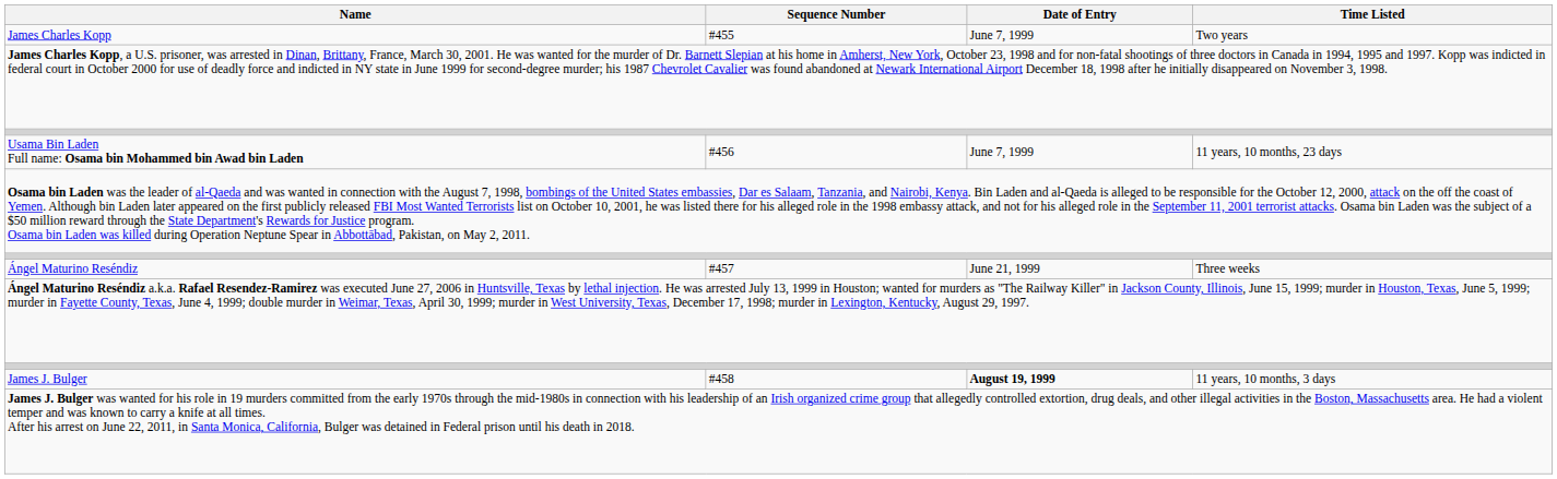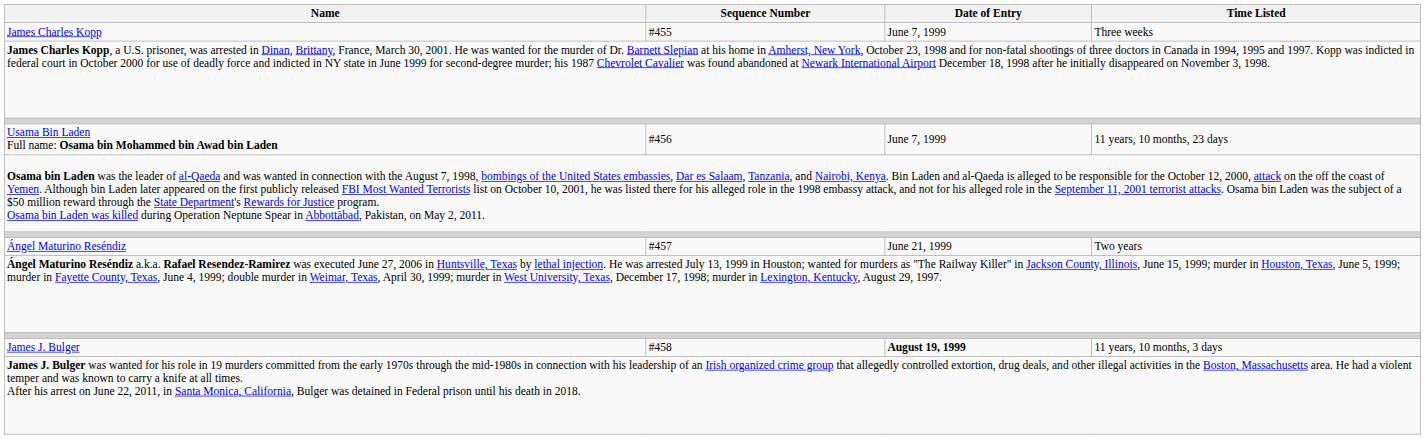 <table class="wikitable">
 <tr>
 <th>Name</th>
 <th>Sequence Number</th>
 <th>Date of Entry</th>
 <th>Time Listed</th>
 </tr>
 <tr>
 <td height="10"><a href='#'>James Charles Kopp</a></td>
 <td>#455</td>
 <td>June 7, 1999</td>
-<td>Two years</td>
+<td>Three weeks</td>
 </tr>
 <tr>
 <td colspan="4" valign="top" height="100"><strong>James Charles Kopp</strong>, a U.S. prisoner, was arrested in <a href='#'>Dinan</a>, <a href='#'>Brittany</a>, France, March 30, 2001. He was wanted for the murder of Dr. <a href='#'>Barnett Slepian</a> at his home in <a href='#'>Amherst, New York</a>, October 23, 1998 and for non-fatal shootings of three doctors in Canada in 1994, 1995 and 1997. Kopp was indicted in federal court in October 2000 for use of deadly force and indicted in NY state in June 1999 for second-degree murder;  his 1987 <a href='#'>Chevrolet Cavalier</a> was found abandoned at <a href='#'>Newark International Airport</a> December 18, 1998 after he initially disappeared on November 3, 1998.</td>
 </tr>
 <tr>
 <td colSpan="4" style="background-color:lightgrey;"></td>
 </tr>
 <tr>
 <td height="10"><a href='#'>Usama Bin Laden</a><br>Full name: <strong>Osama bin Mohammed bin Awad bin Laden</strong><br></td>
 <td>#456</td>
 <td>June 7, 1999</td>
 <td>11 years, 10 months, 23 days</td>
 </tr>
 <tr>
 <td colspan="4" valign="top" height="100"><br><strong>Osama bin Laden</strong> was the leader of <a href='#'>al-Qaeda</a> and was wanted in connection with the August 7, 1998, <a href='#'>bombings of the United States embassies</a>, <a href='#'>Dar es Salaam</a>, <a href='#'>Tanzania</a>, and <a href='#'>Nairobi, Kenya</a>. Bin Laden and al-Qaeda is alleged to be responsible for the October 12, 2000, <a href='#'>attack</a> on the  off the coast of <a href='#'>Yemen</a>. Although bin Laden later appeared on the first publicly released <a href='#'>FBI Most Wanted Terrorists</a> list on October 10, 2001, he was listed there for his alleged role in the 1998 embassy attack, and not for his alleged role in the <a href='#'>September 11, 2001 terrorist attacks</a>. Osama bin Laden was the subject of a $50 million reward through the <a href='#'>State Department</a>'s <a href='#'>Rewards for Justice</a> program.<br><a href='#'>Osama bin Laden was killed</a> during Operation Neptune Spear in <a href='#'>Abbottābad</a>, Pakistan, on May 2, 2011.</td>
 </tr>
 <tr>
 <td colSpan="4" style="background-color:lightgrey;"></td>
 </tr>
 <tr>
 <td height="10"><a href='#'>Ángel Maturino Reséndiz</a></td>
 <td>#457</td>
 <td>June 21, 1999</td>
-<td>Three weeks</td>
+<td>Two years</td>
 </tr>
 <tr>
 <td colspan="4" valign="top" height="100"><strong>Ángel Maturino Reséndiz</strong> a.k.a. <strong>Rafael Resendez-Ramirez</strong> was executed June 27, 2006 in <a href='#'>Huntsville, Texas</a> by <a href='#'>lethal injection</a>. He was arrested July 13, 1999 in Houston; wanted for murders as "The Railway Killer" in <a href='#'>Jackson County, Illinois</a>, June 15, 1999;  murder in <a href='#'>Houston, Texas</a>, June 5, 1999;  murder in <a href='#'>Fayette County, Texas</a>, June 4, 1999;  double murder in <a href='#'>Weimar, Texas</a>, April 30, 1999;  murder in <a href='#'>West University, Texas</a>, December 17, 1998;  murder in <a href='#'>Lexington, Kentucky</a>, August 29, 1997.</td>
 </tr>
 <tr>
 <td colSpan="4" style="background-color:lightgrey;"></td>
 </tr>
 <tr>
 <td height="10"><a href='#'>James J. Bulger</a></td>
 <td>#458</td>
 <td><strong>August 19, 1999</strong></td>
 <td>11 years, 10 months, 3 days</td>
 </tr>
 <tr>
 <td colspan="4" valign="top" height="100"><strong>James J. Bulger</strong> was wanted for his role in 19 murders committed from the early 1970s through the mid-1980s in connection with his leadership of an <a href='#'>Irish organized crime group</a> that allegedly controlled extortion, drug deals, and other illegal activities in the <a href='#'>Boston, Massachusetts</a> area. He had a violent temper and was known to carry a knife at all times.<br>After his arrest on June 22, 2011, in <a href='#'>Santa Monica, California</a>, Bulger was detained in Federal prison until his death in 2018.</td>
 </tr>
 </table>
